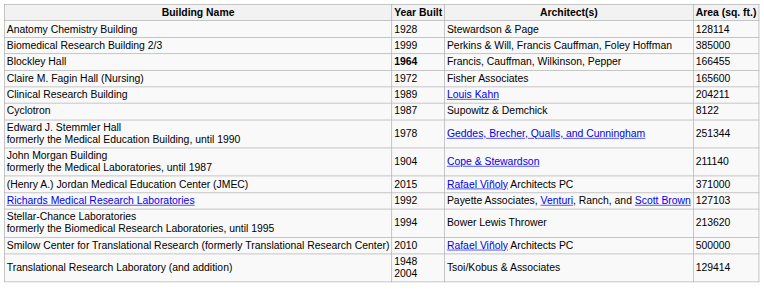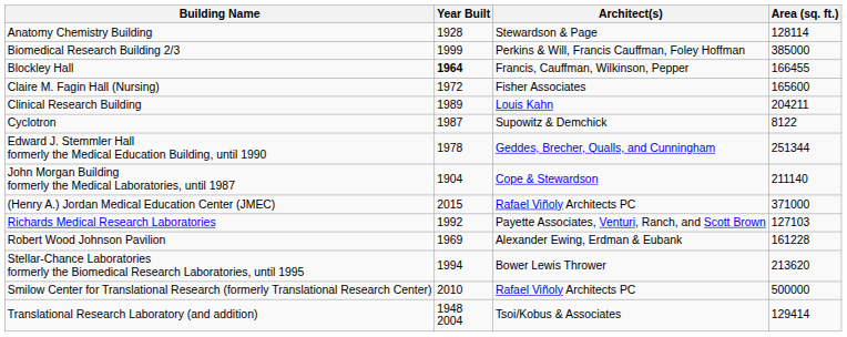 <table class="wikitable sortable">
 <tr>
 <th scope="col">Building Name</th>
 <th scope="col">Year Built</th>
 <th scope="col" class="unsortable">Architect(s)</th>
 <th scope="col">Area (sq. ft.)</th>
 </tr>
 <tr>
 <td>Anatomy Chemistry Building</td>
 <td>1928</td>
 <td>Stewardson & Page</td>
 <td>128114</td>
 </tr>
 <tr>
 <td>Biomedical Research Building 2/3</td>
 <td>1999</td>
 <td>Perkins & Will, Francis Cauffman, Foley Hoffman</td>
 <td>385000</td>
 </tr>
 <tr>
 <td>Blockley Hall</td>
 <td><strong>1964</strong></td>
 <td>Francis, Cauffman, Wilkinson, Pepper</td>
 <td>166455</td>
 </tr>
 <tr>
 <td>Claire M. Fagin Hall (Nursing)</td>
 <td>1972</td>
 <td>Fisher Associates</td>
 <td>165600</td>
 </tr>
 <tr>
 <td>Clinical Research Building</td>
 <td>1989</td>
 <td><a href='#'>Louis Kahn</a></td>
 <td>204211</td>
 </tr>
 <tr>
 <td>Cyclotron</td>
 <td>1987</td>
 <td>Supowitz & Demchick</td>
 <td>8122</td>
 </tr>
 <tr>
 <td>Edward J. Stemmler Hall<br>formerly the Medical Education Building, until 1990 </td>
 <td>1978</td>
 <td><a href='#'>Geddes, Brecher, Qualls, and Cunningham</a></td>
 <td>251344</td>
 </tr>
 <tr>
 <td>John Morgan Building<br>formerly the Medical Laboratories, until 1987 </td>
 <td>1904</td>
 <td><a href='#'>Cope & Stewardson</a></td>
 <td>211140</td>
 </tr>
 <tr>
 <td>(Henry A.) Jordan Medical Education Center (JMEC)</td>
 <td>2015</td>
 <td><a href='#'>Rafael Viñoly</a> Architects PC</td>
 <td>371000</td>
 </tr>
 <tr>
 <td><a href='#'>Richards Medical Research Laboratories</a></td>
 <td>1992</td>
 <td>Payette Associates, <a href='#'>Venturi</a>, Ranch, and <a href='#'>Scott Brown</a></td>
 <td>127103</td>
 </tr>
 <tr>
+<td>Robert Wood Johnson Pavilion</td>
+<td>1969</td>
+<td>Alexander Ewing, Erdman & Eubank</td>
+<td>161228</td>
+</tr>
+<tr>
 <td>Stellar-Chance Laboratories<br>formerly the Biomedical Research Laboratories, until 1995 </td>
 <td>1994</td>
 <td>Bower Lewis Thrower</td>
 <td>213620</td>
 </tr>
 <tr>
 <td>Smilow Center for Translational Research (formerly Translational Research Center)</td>
 <td>2010</td>
 <td><a href='#'>Rafael Viñoly</a> Architects PC</td>
 <td>500000</td>
 </tr>
 <tr>
 <td>Translational Research Laboratory (and addition)</td>
 <td>1948<br>2004</td>
 <td>Tsoi/Kobus & Associates</td>
 <td>129414</td>
 </tr>
 </table>
